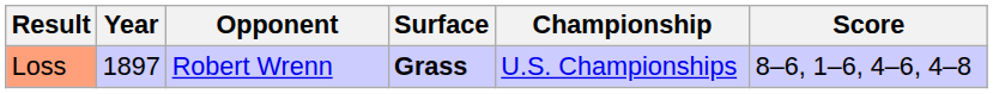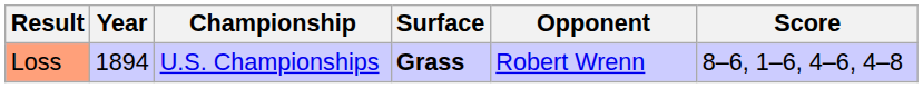 <table class="sortable wikitable">
 <tr>
 <th style="width:40px">Result</th>
 <th style="width:30px">Year</th>
+<th style="width:150px">Championship</th>
+<th style="width:50px">Surface</th>
 <th style="width:130px">Opponent</th>
-<th style="width:50px">Surface</th>
-<th style="width:150px">Championship</th>
 <th style="width:140px" class="unsortable">Score</th>
 </tr>
 <tr style="background:#ccccff;">
 <td style="background:#ffa07a;">Loss</td>
-<td>1897</td>
+<td>1894</td>
+<td><a href='#'>U.S. Championships</a></td>
+<td><strong>Grass</strong></td>
 <td> <a href='#'>Robert Wrenn</a></td>
-<td><strong>Grass</strong></td>
-<td><a href='#'>U.S. Championships</a></td>
 <td>8–6, 1–6, 4–6, 4–8</td>
 </tr>
 </table>
